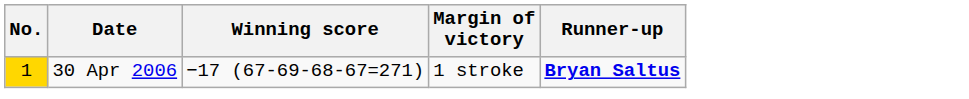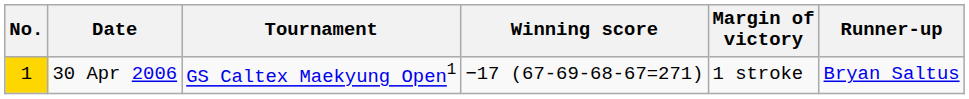 <table class="wikitable" style="font-size:95%;">
 <tr>
 <th>No.</th>
 <th>Date</th>
+<th>Tournament</th>
 <th>Winning score</th>
 <th>Margin of<br>victory</th>
 <th>Runner-up</th>
 </tr>
 <tr>
 <td align=center style="background: gold;">1</td>
 <td align=right>30 Apr <a href='#'>2006</a></td>
+<td><a href='#'>GS Caltex Maekyung Open</a><sup>1</sup></td>
 <td>−17 (67-69-68-67=271)</td>
 <td>1 stroke</td>
-<td><strong> <a href='#'>Bryan Saltus</a></strong></td>
+<td> <a href='#'>Bryan Saltus</a></td>
 </tr>
 </table>
